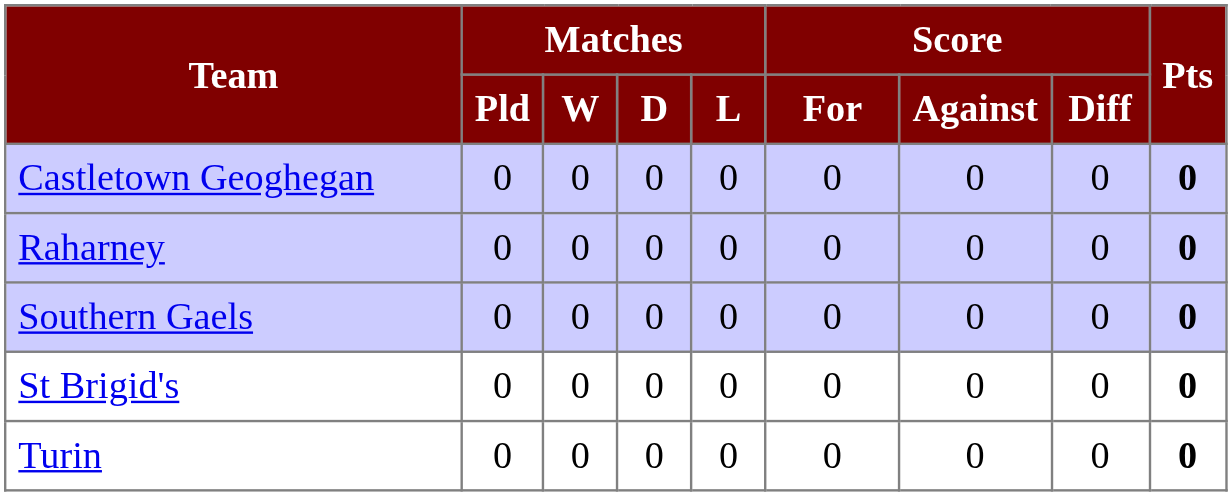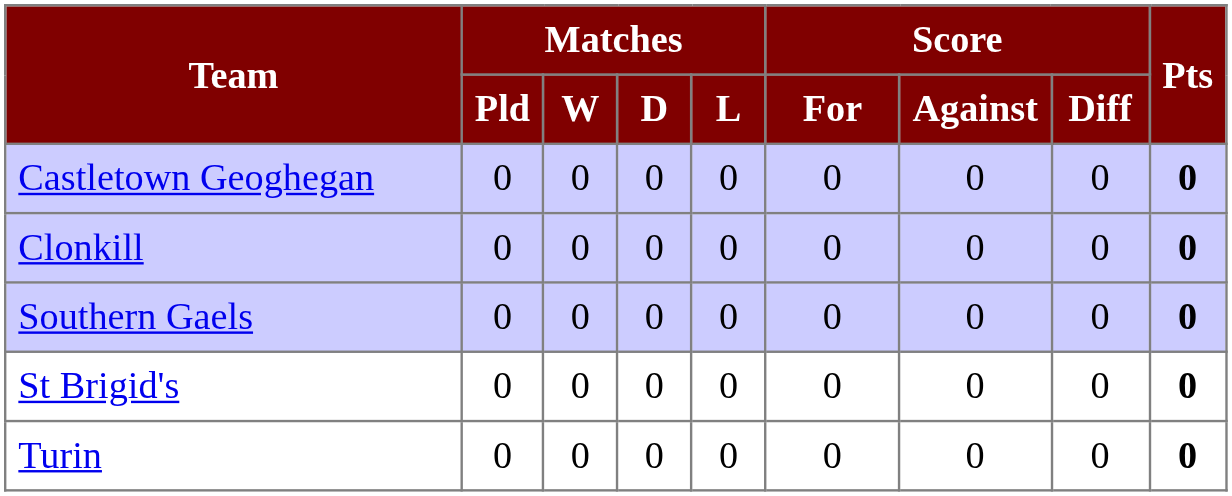 <table style="border-collapse:collapse" border="1" cellspacing="0" cellpadding="5">
 <tr align="center" bgcolor="#efefef">
 <th rowspan="2" width="180" ! style="background:maroon;color:white">Team</th>
 <th colspan="4" ! style="background:maroon;color:white">Matches</th>
 <th colspan="3" ! style="background:maroon;color:white">Score</th>
 <th rowspan=2width=20! style="background:maroon;color:white">Pts</th>
 </tr>
 <tr align="center" bgcolor="#efefef">
 <th width="20" ! style="background:maroon;color:white">Pld</th>
 <th width="20" ! style="background:maroon;color:white">W</th>
 <th width="20" ! style="background:maroon;color:white">D</th>
 <th width="20" ! style="background:maroon;color:white">L</th>
 <th width="45" ! style="background:maroon;color:white">For</th>
 <th width="45" ! style="background:maroon;color:white">Against</th>
 <th width="30" ! style="background:maroon;color:white">Diff</th>
 </tr>
 <tr align="center" style="background:#ccccff;">
 <td style="text-align:left;"> <a href='#'>Castletown Geoghegan</a></td>
 <td>0</td>
 <td>0</td>
 <td>0</td>
 <td>0</td>
 <td>0</td>
 <td>0</td>
 <td>0</td>
 <td><strong>0</strong></td>
 </tr>
 <tr align="center" style="background:#ccccff;">
-<td style="text-align:left;"> <a href='#'>Raharney</a></td>
+<td style="text-align:left;"> <a href='#'>Clonkill</a></td>
 <td>0</td>
 <td>0</td>
 <td>0</td>
 <td>0</td>
 <td>0</td>
 <td>0</td>
 <td>0</td>
 <td><strong>0</strong></td>
 </tr>
 <tr align="center" style="background:#ccccff;">
 <td style="text-align:left;"> <a href='#'>Southern Gaels</a></td>
 <td>0</td>
 <td>0</td>
 <td>0</td>
 <td>0</td>
 <td>0</td>
 <td>0</td>
 <td>0</td>
 <td><strong>0</strong></td>
 </tr>
 <tr align="center">
 <td style="text-align:left;"> <a href='#'>St Brigid's</a></td>
 <td>0</td>
 <td>0</td>
 <td>0</td>
 <td>0</td>
 <td>0</td>
 <td>0</td>
 <td>0</td>
 <td><strong>0</strong></td>
 </tr>
 <tr align="center">
 <td style="text-align:left;"> <a href='#'>Turin</a></td>
 <td>0</td>
 <td>0</td>
 <td>0</td>
 <td>0</td>
 <td>0</td>
 <td>0</td>
 <td>0</td>
 <td><strong>0</strong></td>
 </tr>
 </table>
